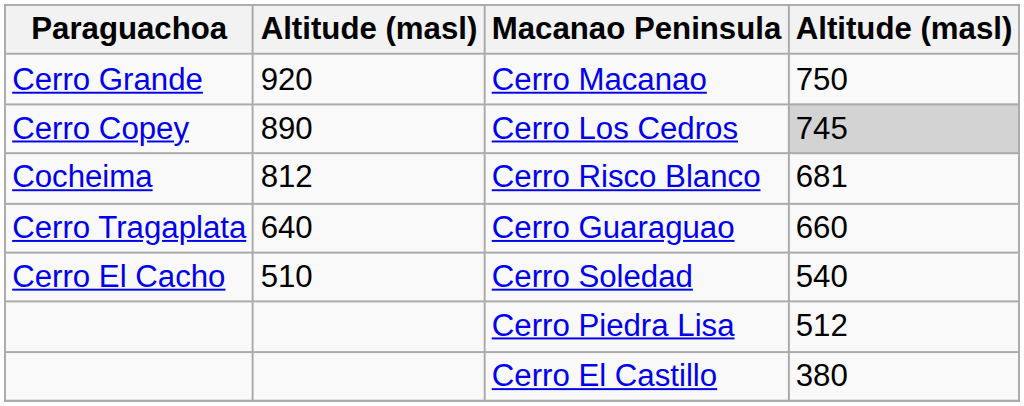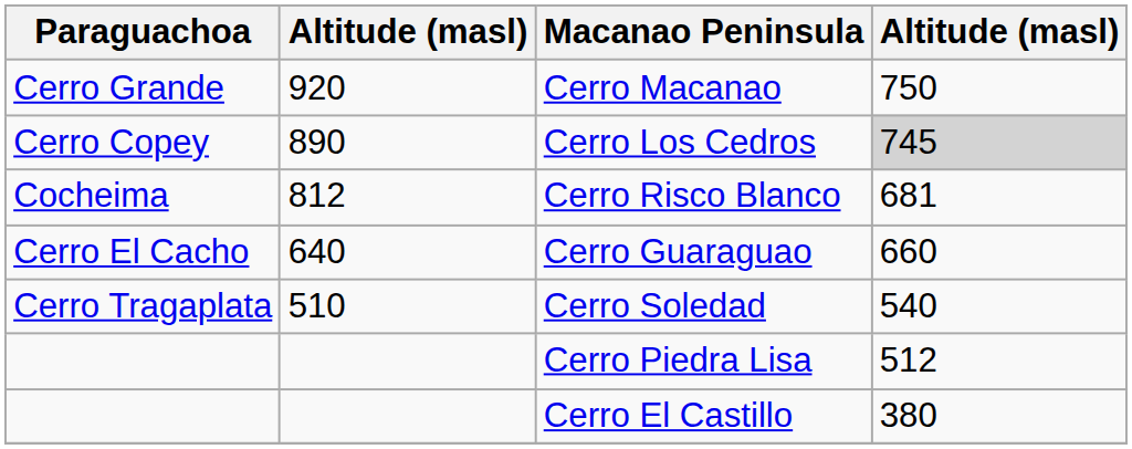 <table class ="wikitable">
 <tr>
 <th>Paraguachoa</th>
 <th>Altitude (masl)</th>
 <th>Macanao Peninsula</th>
 <th>Altitude (masl)</th>
 </tr>
 <tr>
 <td><a href='#'>Cerro Grande</a></td>
 <td>920</td>
 <td><a href='#'>Cerro Macanao</a></td>
 <td>750</td>
 </tr>
 <tr>
 <td><a href='#'>Cerro Copey</a></td>
 <td>890</td>
 <td><a href='#'>Cerro Los Cedros</a></td>
 <td style="background: lightgrey;">745</td>
 </tr>
 <tr>
 <td><a href='#'>Cocheima</a></td>
 <td>812</td>
 <td><a href='#'>Cerro Risco Blanco</a></td>
 <td>681</td>
 </tr>
 <tr>
-<td><a href='#'>Cerro Tragaplata</a></td>
+<td><a href='#'>Cerro El Cacho</a></td>
 <td>640</td>
 <td><a href='#'>Cerro Guaraguao</a></td>
 <td>660</td>
 </tr>
 <tr>
-<td><a href='#'>Cerro El Cacho</a></td>
+<td><a href='#'>Cerro Tragaplata</a></td>
 <td>510</td>
 <td><a href='#'>Cerro Soledad</a></td>
 <td>540</td>
 </tr>
 <tr>
 <td></td>
 <td></td>
 <td><a href='#'>Cerro Piedra Lisa</a></td>
 <td>512</td>
 </tr>
 <tr>
 <td></td>
 <td></td>
 <td><a href='#'>Cerro El Castillo</a></td>
 <td>380</td>
 </tr>
 <tr>
 </tr>
 </table>
